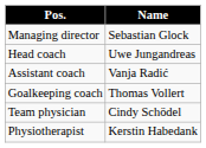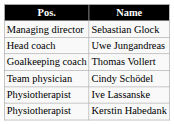 <table class="wikitable" style="text-align: left">
 <tr>
 <th style="color:#FFFFFF; background:#000000">Pos.</th>
 <th style="color:#FFFFFF; background:#000000">Name</th>
 </tr>
 <tr>
 <td>Managing director</td>
 <td> Sebastian Glock</td>
 </tr>
 <tr>
 <td>Head coach</td>
 <td> Uwe Jungandreas</td>
 </tr>
 <tr>
-<td>Assistant coach</td>
-<td> Vanja Radić</td>
-</tr>
-<tr>
 <td>Goalkeeping coach</td>
 <td> Thomas Vollert</td>
 </tr>
 <tr>
 <td>Team physician</td>
 <td> Cindy Schödel</td>
 </tr>
 <tr>
 <td>Physiotherapist</td>
+<td> Ive Lassanske</td>
+</tr>
+<tr>
+<td>Physiotherapist</td>
 <td> Kerstin Habedank</td>
 </tr>
 </table>
